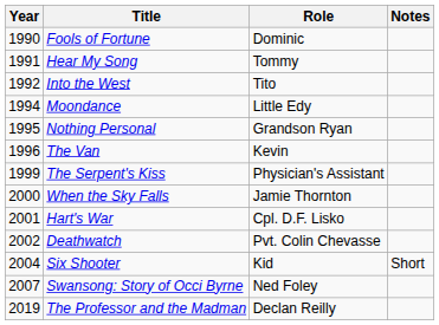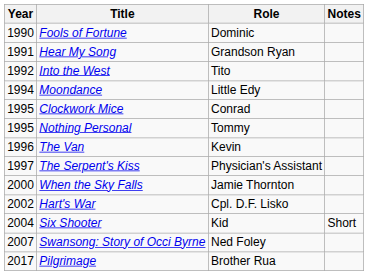 <table class="wikitable sortable">
 <tr>
 <th>Year</th>
 <th>Title</th>
 <th>Role</th>
 <th>Notes</th>
 </tr>
 <tr>
 <td>1990</td>
 <td><em><a href='#'>Fools of Fortune</a></em></td>
 <td>Dominic</td>
 <td></td>
 </tr>
 <tr>
 <td>1991</td>
 <td><em><a href='#'>Hear My Song</a></em></td>
-<td>Tommy</td>
+<td>Grandson Ryan</td>
 <td></td>
 </tr>
 <tr>
 <td>1992</td>
 <td><a href='#'><em>Into the West</em></a></td>
 <td>Tito</td>
 <td></td>
 </tr>
 <tr>
 <td>1994</td>
 <td><a href='#'><em>Moondance</em></a></td>
 <td>Little Edy</td>
 <td></td>
 </tr>
 <tr>
 <td>1995</td>
+<td><em><a href='#'>Clockwork Mice</a></em></td>
+<td>Conrad</td>
+<td></td>
+</tr>
+<tr>
+<td>1995</td>
 <td><a href='#'><em>Nothing Personal</em></a></td>
-<td>Grandson Ryan</td>
+<td>Tommy</td>
 <td></td>
 </tr>
 <tr>
 <td>1996</td>
 <td><a href='#'><em>The Van</em></a></td>
 <td>Kevin</td>
 <td></td>
 </tr>
 <tr>
-<td>1999</td>
+<td>1997</td>
 <td><em><a href='#'>The Serpent's Kiss</a></em></td>
 <td>Physician's Assistant</td>
 <td></td>
 </tr>
 <tr>
 <td>2000</td>
 <td><em><a href='#'>When the Sky Falls</a></em></td>
 <td>Jamie Thornton</td>
 <td></td>
 </tr>
 <tr>
-<td>2001</td>
+<td>2002</td>
 <td><em><a href='#'>Hart's War</a></em></td>
 <td>Cpl. D.F. Lisko</td>
-<td></td>
-</tr>
-<tr>
-<td>2002</td>
-<td><a href='#'><em>Deathwatch</em></a></td>
-<td>Pvt. Colin Chevasse</td>
 <td></td>
 </tr>
 <tr>
 <td>2004</td>
 <td><em><a href='#'>Six Shooter</a></em></td>
 <td>Kid</td>
 <td>Short</td>
 </tr>
 <tr>
 <td>2007</td>
 <td><em><a href='#'>Swansong: Story of Occi Byrne</a></em></td>
 <td>Ned Foley</td>
 <td></td>
 </tr>
 <tr>
-<td>2019</td>
-<td><a href='#'><em>The Professor and the Madman</em></a></td>
-<td>Declan Reilly</td>
+<td>2017</td>
+<td><a href='#'><em>Pilgrimage</em></a></td>
+<td>Brother Rua</td>
 <td></td>
 </tr>
 </table>
